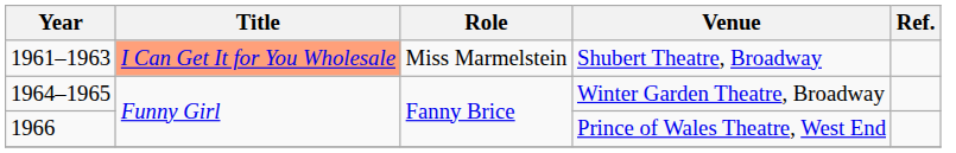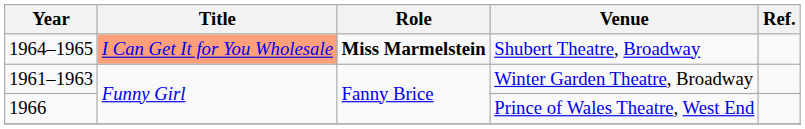 <table class="wikitable">
 <tr>
 <th>Year</th>
 <th>Title</th>
 <th>Role</th>
 <th>Venue</th>
 <th>Ref.</th>
 </tr>
 <tr>
-<td>1961–1963</td>
+<td>1964–1965</td>
 <td style="background: lightsalmon;"><em><a href='#'>I Can Get It for You Wholesale</a></em></td>
-<td>Miss Marmelstein</td>
+<td><strong>Miss Marmelstein</strong></td>
 <td><a href='#'>Shubert Theatre</a>, <a href='#'>Broadway</a></td>
 <td></td>
 </tr>
 <tr>
-<td>1964–1965</td>
+<td>1961–1963</td>
 <td rowspan=2><em><a href='#'>Funny Girl</a></em></td>
 <td rowspan=2><a href='#'>Fanny Brice</a></td>
 <td><a href='#'>Winter Garden Theatre</a>, Broadway</td>
 <td></td>
 </tr>
 <tr>
 <td>1966</td>
 <td><a href='#'>Prince of Wales Theatre</a>, <a href='#'>West End</a></td>
 <td></td>
 </tr>
 <tr>
 </tr>
 </table>
